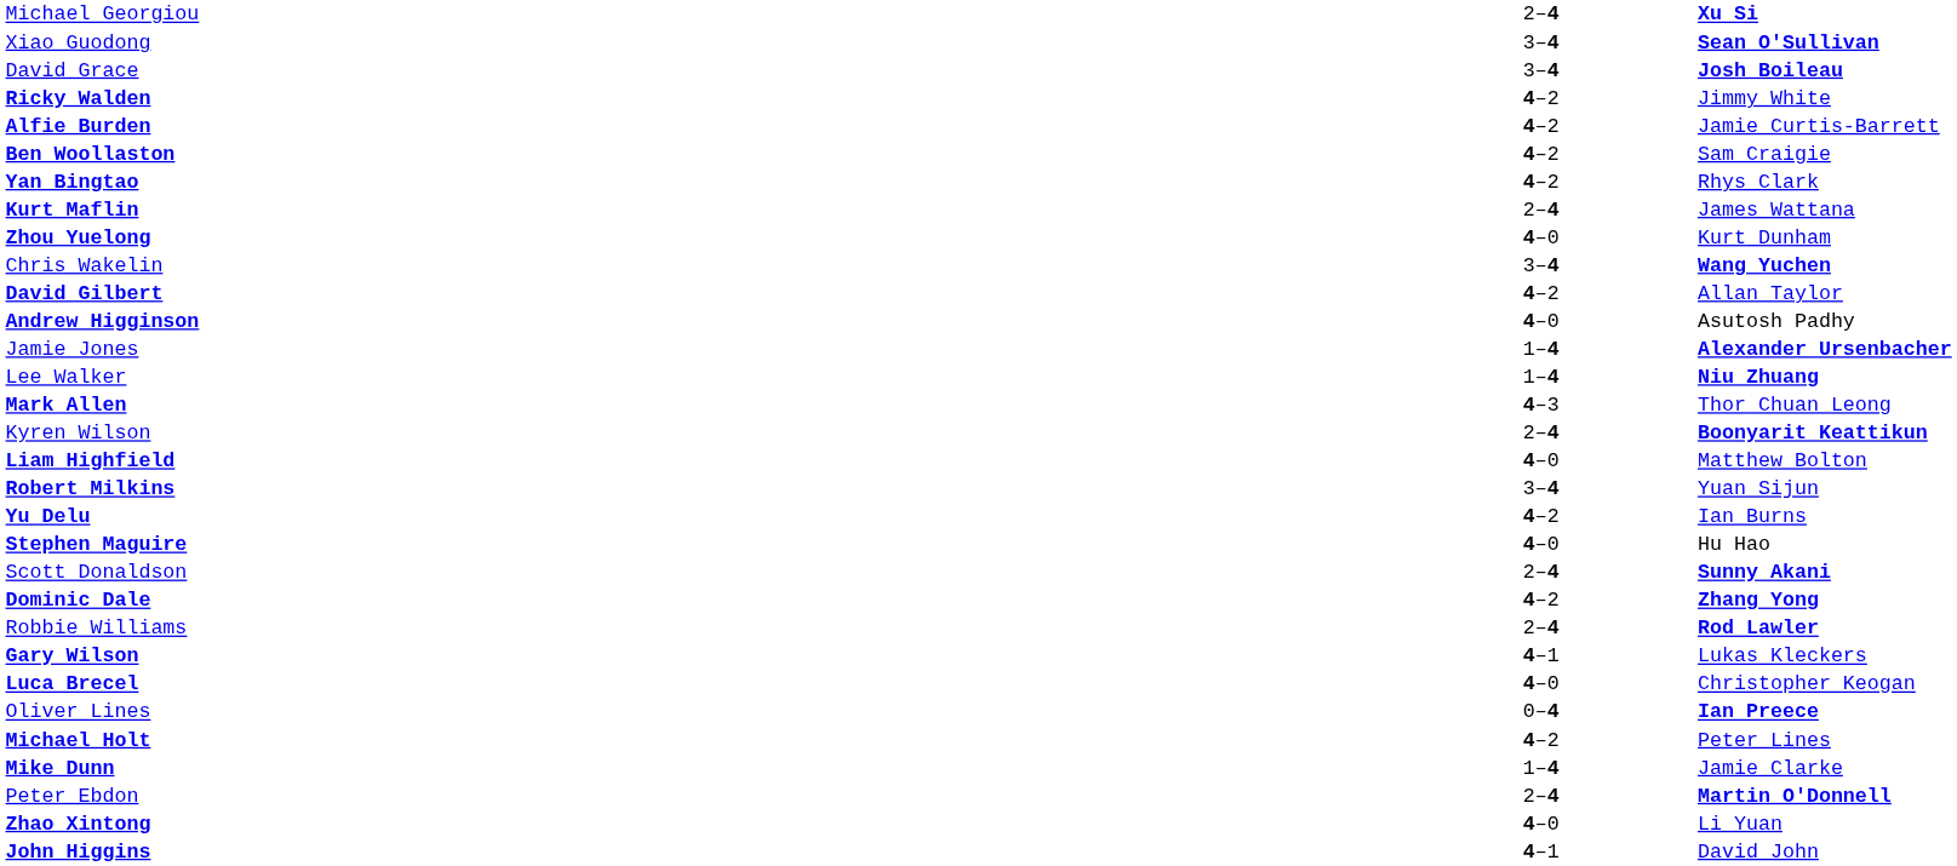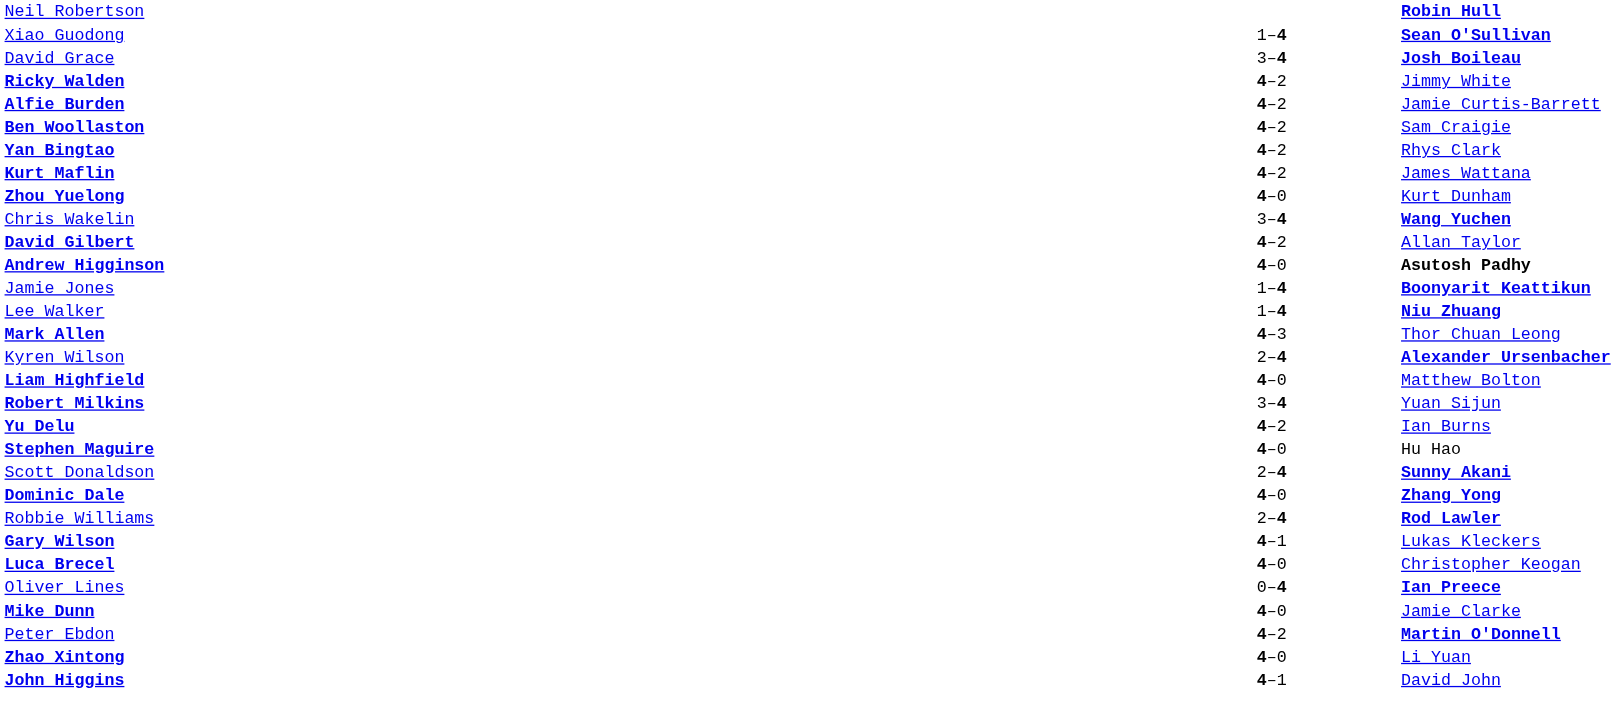 <table width="100%" cellspacing="1">
 <tr>
 <th width=45%></th>
 <th width=10%></th>
 <th width=45%></th>
 </tr>
 <tr>
-<td> <a href='#'>Michael Georgiou</a></td>
-<td align="center">2–<strong>4</strong></td>
-<td> <strong><a href='#'>Xu Si</a></strong></td>
+<td> <a href='#'>Neil Robertson</a></td>
+<td align="center"></td>
+<td> <strong><a href='#'>Robin Hull</a></strong></td>
 </tr>
 <tr>
 <td> <a href='#'>Xiao Guodong</a></td>
-<td align="center">3–<strong>4</strong></td>
+<td align="center">1–<strong>4</strong></td>
 <td> <strong><a href='#'>Sean O'Sullivan</a></strong></td>
 </tr>
 <tr>
 <td> <a href='#'>David Grace</a></td>
 <td align="center">3–<strong>4</strong></td>
 <td> <strong><a href='#'>Josh Boileau</a></strong></td>
 </tr>
 <tr>
 <td> <strong><a href='#'>Ricky Walden</a></strong></td>
 <td align="center"><strong>4</strong>–2</td>
 <td> <a href='#'>Jimmy White</a></td>
 </tr>
 <tr>
 <td> <strong><a href='#'>Alfie Burden</a></strong></td>
 <td align="center"><strong>4</strong>–2</td>
 <td> <a href='#'>Jamie Curtis-Barrett</a></td>
 </tr>
 <tr>
 <td> <strong><a href='#'>Ben Woollaston</a></strong></td>
 <td align="center"><strong>4</strong>–2</td>
 <td> <a href='#'>Sam Craigie</a></td>
 </tr>
 <tr>
 <td> <strong><a href='#'>Yan Bingtao</a></strong></td>
 <td align="center"><strong>4</strong>–2</td>
 <td> <a href='#'>Rhys Clark</a></td>
 </tr>
 <tr>
 <td> <strong><a href='#'>Kurt Maflin</a></strong></td>
-<td align="center">2–<strong>4</strong></td>
+<td align="center"><strong>4</strong>–2</td>
 <td> <a href='#'>James Wattana</a></td>
 </tr>
 <tr>
 <td> <strong><a href='#'>Zhou Yuelong</a></strong></td>
 <td align="center"><strong>4</strong>–0</td>
 <td> <a href='#'>Kurt Dunham</a></td>
 </tr>
 <tr>
 <td> <a href='#'>Chris Wakelin</a></td>
 <td align="center">3–<strong>4</strong></td>
 <td> <strong><a href='#'>Wang Yuchen</a></strong></td>
 </tr>
 <tr>
 <td> <strong><a href='#'>David Gilbert</a></strong></td>
 <td align="center"><strong>4</strong>–2</td>
 <td> <a href='#'>Allan Taylor</a></td>
 </tr>
 <tr>
 <td> <strong><a href='#'>Andrew Higginson</a></strong></td>
 <td align="center"><strong>4</strong>–0</td>
-<td> Asutosh Padhy</td>
+<td><strong> Asutosh Padhy</strong></td>
 </tr>
 <tr>
 <td> <a href='#'>Jamie Jones</a></td>
 <td align="center">1–<strong>4</strong></td>
-<td> <strong><a href='#'>Alexander Ursenbacher</a></strong></td>
+<td> <strong><a href='#'>Boonyarit Keattikun</a></strong></td>
 </tr>
 <tr>
 <td> <a href='#'>Lee Walker</a></td>
 <td align="center">1–<strong>4</strong></td>
 <td> <strong><a href='#'>Niu Zhuang</a></strong></td>
 </tr>
 <tr>
 <td> <strong><a href='#'>Mark Allen</a></strong></td>
 <td align="center"><strong>4</strong>–3</td>
 <td> <a href='#'>Thor Chuan Leong</a></td>
 </tr>
 <tr>
 <td> <a href='#'>Kyren Wilson</a></td>
 <td align="center">2–<strong>4</strong></td>
-<td> <strong><a href='#'>Boonyarit Keattikun</a></strong></td>
+<td> <strong><a href='#'>Alexander Ursenbacher</a></strong></td>
 </tr>
 <tr>
 <td> <strong><a href='#'>Liam Highfield</a></strong></td>
 <td align="center"><strong>4</strong>–0</td>
 <td> <a href='#'>Matthew Bolton</a></td>
 </tr>
 <tr>
 <td> <strong><a href='#'>Robert Milkins</a></strong></td>
 <td align="center">3–<strong>4</strong></td>
 <td> <a href='#'>Yuan Sijun</a></td>
 </tr>
 <tr>
 <td> <strong><a href='#'>Yu Delu</a></strong></td>
 <td align="center"><strong>4</strong>–2</td>
 <td> <a href='#'>Ian Burns</a></td>
 </tr>
 <tr>
 <td> <strong><a href='#'>Stephen Maguire</a></strong></td>
 <td align="center"><strong>4</strong>–0</td>
 <td> Hu Hao</td>
 </tr>
 <tr>
 <td> <a href='#'>Scott Donaldson</a></td>
 <td align="center">2–<strong>4</strong></td>
 <td> <strong><a href='#'>Sunny Akani</a></strong></td>
 </tr>
 <tr>
 <td> <strong><a href='#'>Dominic Dale</a></strong></td>
-<td align="center"><strong>4</strong>–2</td>
+<td align="center"><strong>4</strong>–0</td>
 <td><strong> <a href='#'>Zhang Yong</a></strong></td>
 </tr>
 <tr>
 <td> <a href='#'>Robbie Williams</a></td>
 <td align="center">2–<strong>4</strong></td>
 <td> <strong><a href='#'>Rod Lawler</a></strong></td>
 </tr>
 <tr>
 <td> <strong><a href='#'>Gary Wilson</a></strong></td>
 <td align="center"><strong>4</strong>–1</td>
 <td> <a href='#'>Lukas Kleckers</a></td>
 </tr>
 <tr>
 <td> <strong><a href='#'>Luca Brecel</a></strong></td>
 <td align="center"><strong>4</strong>–0</td>
 <td> <a href='#'>Christopher Keogan</a></td>
 </tr>
 <tr>
 <td> <a href='#'>Oliver Lines</a></td>
 <td align="center">0–<strong>4</strong></td>
 <td> <strong><a href='#'>Ian Preece</a></strong></td>
 </tr>
 <tr>
-<td> <strong><a href='#'>Michael Holt</a></strong></td>
-<td align="center"><strong>4</strong>–2</td>
-<td> <a href='#'>Peter Lines</a></td>
-</tr>
-<tr>
 <td> <strong><a href='#'>Mike Dunn</a></strong></td>
-<td align="center">1–<strong>4</strong></td>
+<td align="center"><strong>4</strong>–0</td>
 <td> <a href='#'>Jamie Clarke</a></td>
 </tr>
 <tr>
 <td> <a href='#'>Peter Ebdon</a></td>
-<td align="center">2–<strong>4</strong></td>
+<td align="center"><strong>4</strong>–2</td>
 <td> <strong><a href='#'>Martin O'Donnell</a></strong></td>
 </tr>
 <tr>
 <td> <strong><a href='#'>Zhao Xintong</a></strong></td>
 <td align="center"><strong>4</strong>–0</td>
 <td> <a href='#'>Li Yuan</a></td>
 </tr>
 <tr>
 <td> <strong><a href='#'>John Higgins</a></strong></td>
 <td align="center"><strong>4</strong>–1</td>
 <td> <a href='#'>David John</a></td>
 </tr>
 </table>
